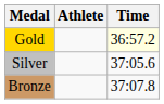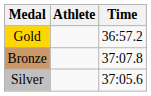 <table class="wikitable">
 <tr>
 <th>Medal</th>
 <th>Athlete</th>
 <th>Time</th>
 </tr>
 <tr>
 <td style="text-align:center;background-color:gold;">Gold</td>
 <td></td>
-<td style="background: lightyellow;">36:57.2</td>
+<td>36:57.2</td>
+</tr>
+<tr>
+<td style="text-align:center;background-color:#CC9966;">Bronze</td>
+<td></td>
+<td>37:07.8</td>
 </tr>
 <tr>
 <td style="text-align:center;background-color:silver;">Silver</td>
 <td></td>
 <td>37:05.6</td>
 </tr>
-<tr>
-<td style="text-align:center;background-color:#CC9966;">Bronze</td>
-<td></td>
-<td>37:07.8</td>
-</tr>
 </table>
